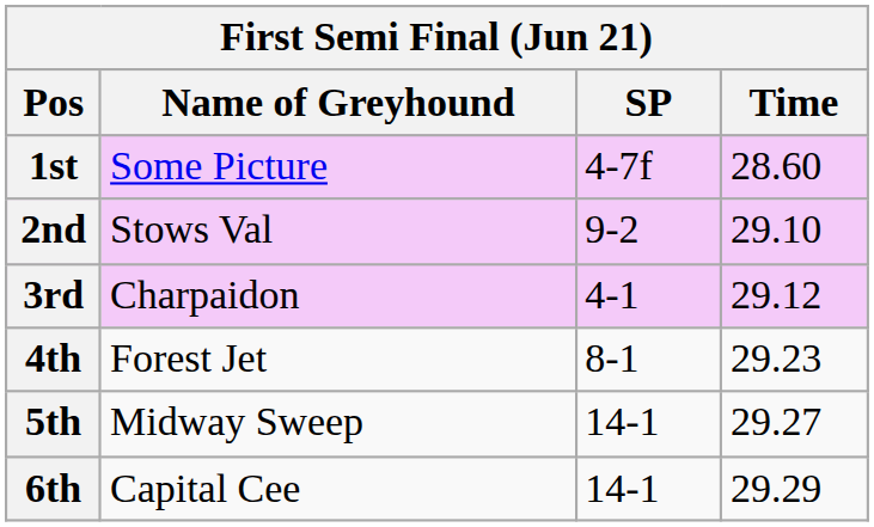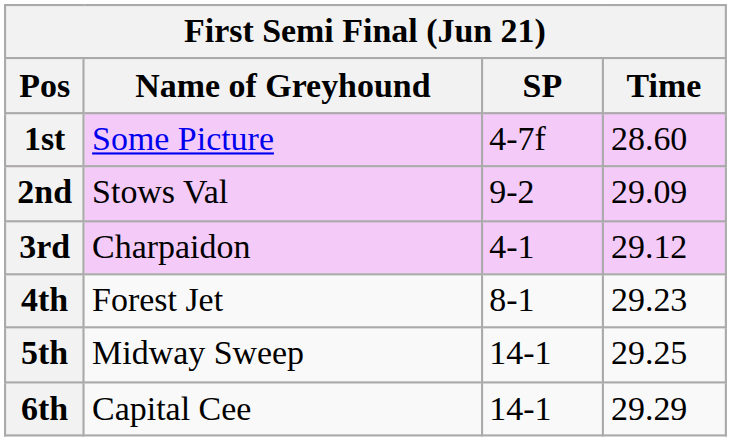 <table class="wikitable">
 <tr>
 <th colspan="6">First Semi Final (Jun 21)</th>
 </tr>
 <tr>
 <th width=30>Pos</th>
 <th width=180>Name of Greyhound</th>
 <th width=50>SP</th>
 <th width=50>Time</th>
 </tr>
 <tr style="background: #f4caf9;">
 <th>1st</th>
 <td><a href='#'>Some Picture</a></td>
 <td>4-7f</td>
 <td>28.60</td>
 </tr>
 <tr style="background: #f4caf9;">
 <th>2nd</th>
 <td>Stows Val</td>
 <td>9-2</td>
-<td>29.10</td>
+<td>29.09</td>
 </tr>
 <tr style="background: #f4caf9;">
 <th>3rd</th>
 <td>Charpaidon</td>
 <td>4-1</td>
 <td>29.12</td>
 </tr>
 <tr>
 <th>4th</th>
 <td>Forest Jet</td>
 <td>8-1</td>
 <td>29.23</td>
 </tr>
 <tr>
 <th>5th</th>
 <td>Midway Sweep</td>
 <td>14-1</td>
-<td>29.27</td>
+<td>29.25</td>
 </tr>
 <tr>
 <th>6th</th>
 <td>Capital Cee</td>
 <td>14-1</td>
 <td>29.29</td>
 </tr>
 </table>
